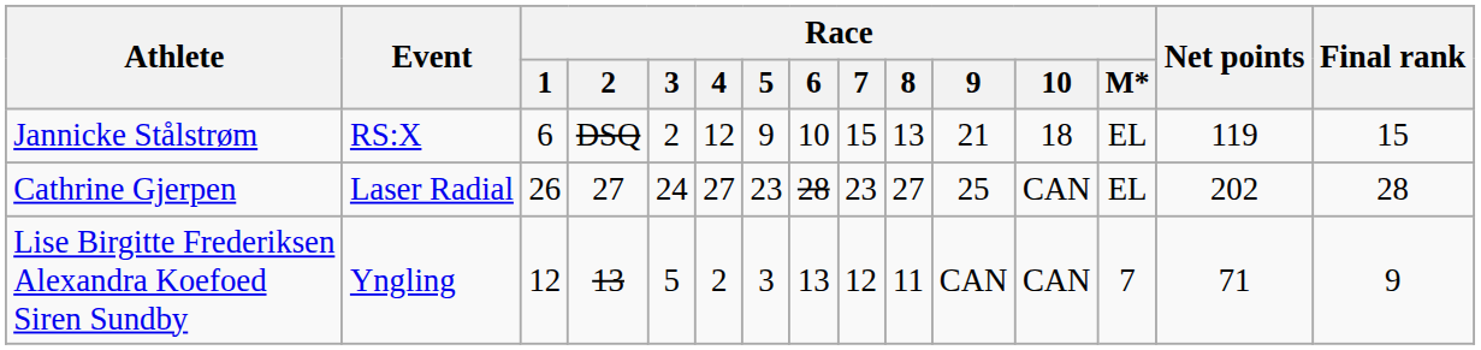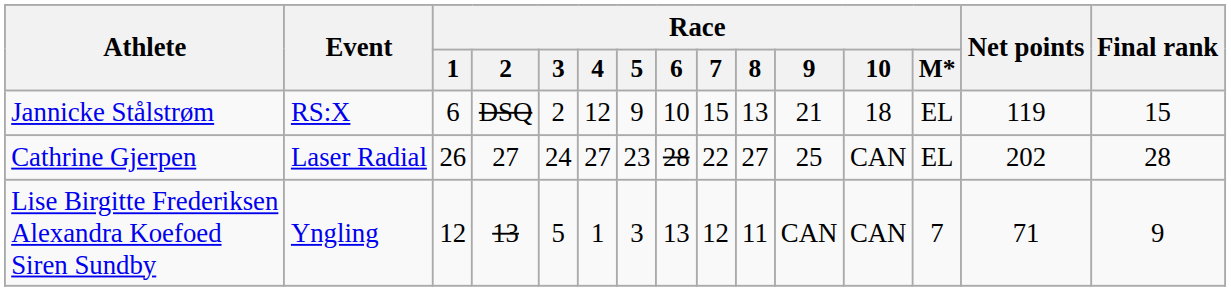 <table class="wikitable" style="font-size:90%">
 <tr>
 <th rowspan="2">Athlete</th>
 <th rowspan="2">Event</th>
 <th colspan=11>Race</th>
 <th rowspan=2>Net points</th>
 <th rowspan=2>Final rank</th>
 </tr>
 <tr style="font-size:95%">
 <th>1</th>
 <th>2</th>
 <th>3</th>
 <th>4</th>
 <th>5</th>
 <th>6</th>
 <th>7</th>
 <th>8</th>
 <th>9</th>
 <th>10</th>
 <th>M*</th>
 </tr>
 <tr align=center>
 <td align=left><a href='#'>Jannicke Stålstrøm</a></td>
 <td align=left><a href='#'>RS:X</a></td>
 <td>6</td>
 <td><s>DSQ</s></td>
 <td>2</td>
 <td>12</td>
 <td>9</td>
 <td>10</td>
 <td>15</td>
 <td>13</td>
 <td>21</td>
 <td>18</td>
 <td>EL</td>
 <td>119</td>
 <td>15</td>
 </tr>
 <tr align=center>
 <td align=left><a href='#'>Cathrine Gjerpen</a></td>
 <td align=left><a href='#'>Laser Radial</a></td>
 <td>26</td>
 <td>27</td>
 <td>24</td>
 <td>27</td>
 <td>23</td>
 <td><s>28</s></td>
-<td>23</td>
+<td>22</td>
 <td>27</td>
 <td>25</td>
 <td>CAN</td>
 <td>EL</td>
 <td>202</td>
 <td>28</td>
 </tr>
 <tr align=center>
 <td align=left><a href='#'>Lise Birgitte Frederiksen</a> <br> <a href='#'>Alexandra Koefoed</a><br> <a href='#'>Siren Sundby</a></td>
 <td align=left><a href='#'>Yngling</a></td>
 <td>12</td>
 <td><s>13</s></td>
 <td>5</td>
-<td>2</td>
+<td>1</td>
 <td>3</td>
 <td>13</td>
 <td>12</td>
 <td>11</td>
 <td>CAN</td>
 <td>CAN</td>
 <td>7</td>
 <td>71</td>
 <td>9</td>
 </tr>
 </table>
